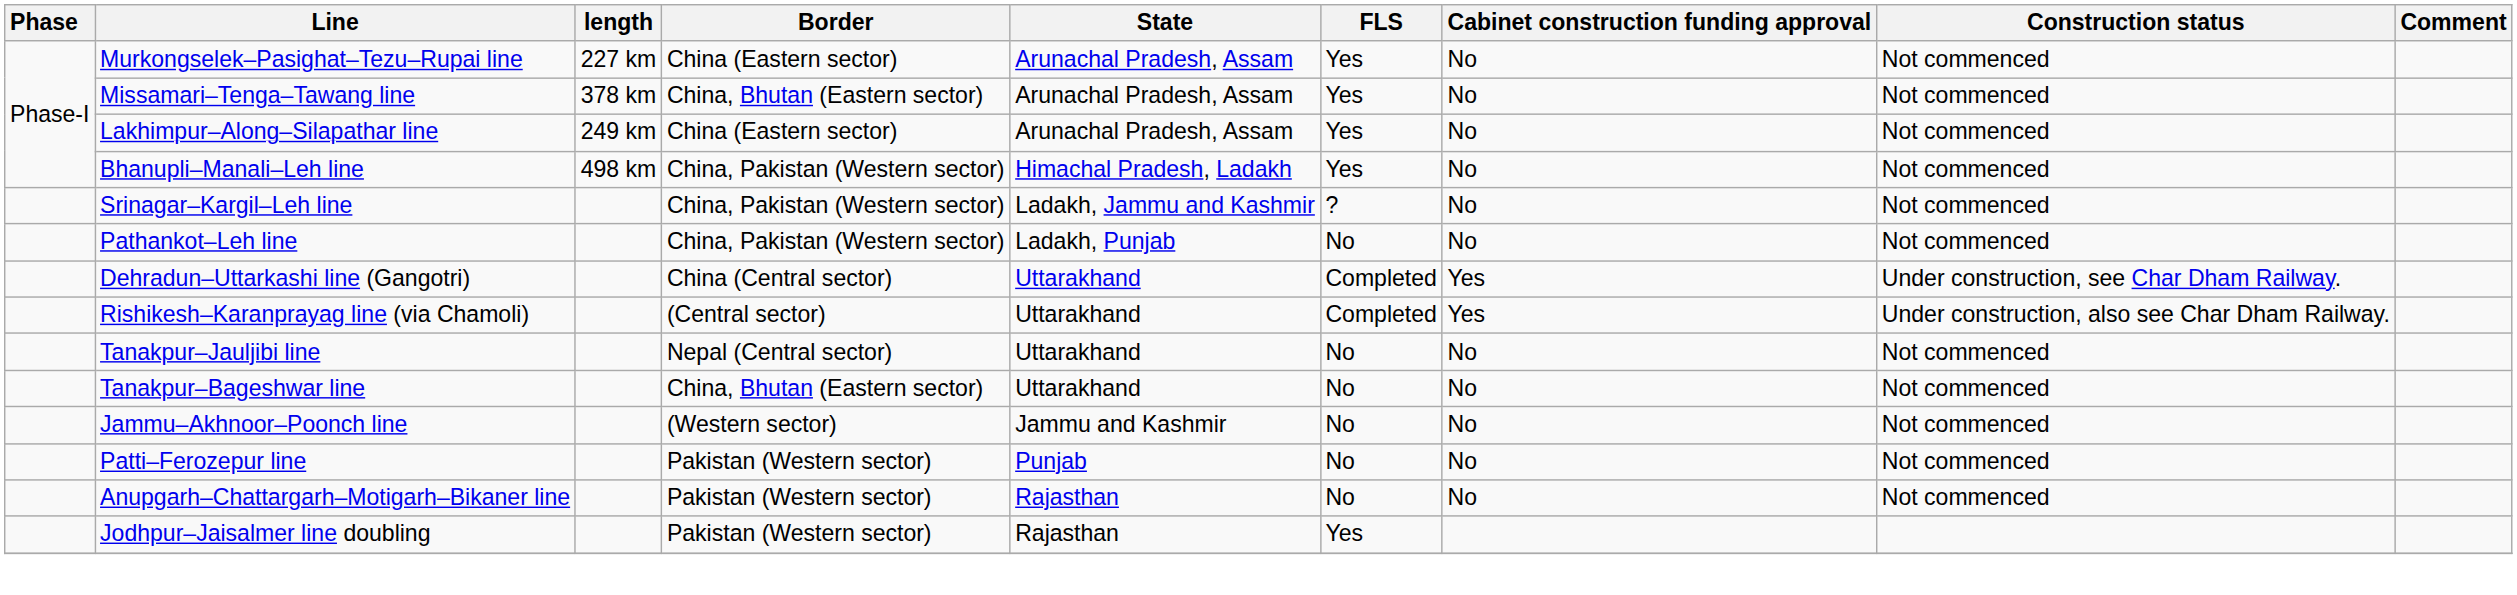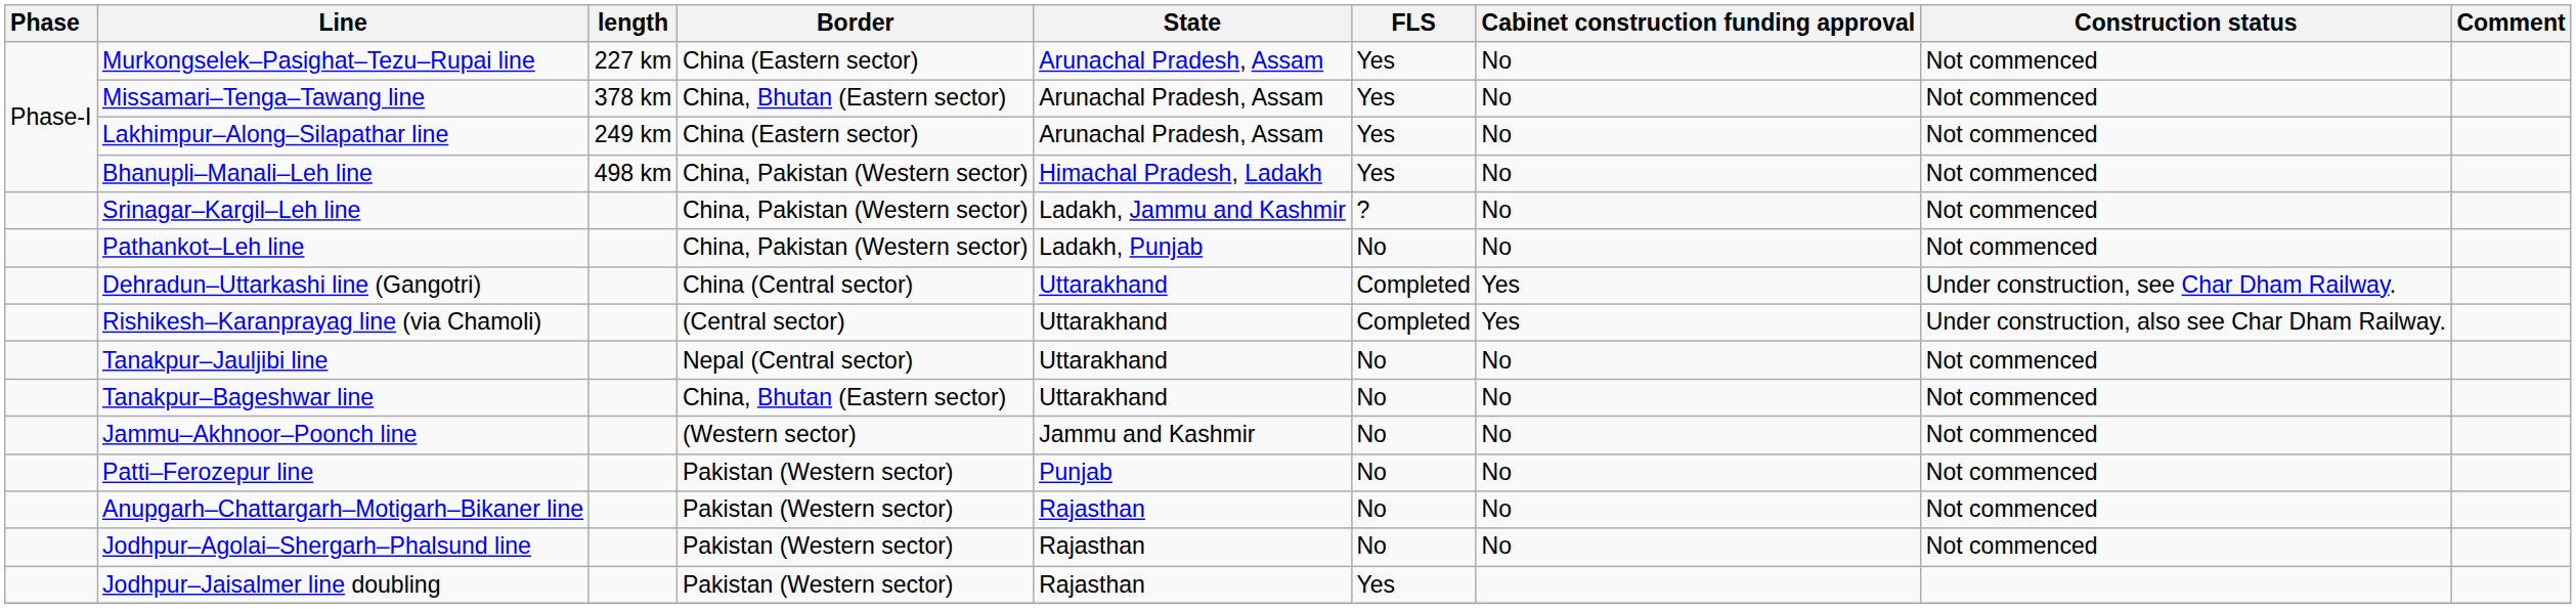 <table class="wikitable sortable">
 <tr>
 <th style="text-align:left;">Phase</th>
 <th>Line</th>
 <th>length</th>
 <th>Border</th>
 <th>State</th>
 <th>FLS</th>
 <th>Cabinet construction funding approval</th>
 <th>Construction status</th>
 <th>Comment</th>
 </tr>
 <tr>
 <td rowspan="4">Phase-I</td>
 <td><a href='#'>Murkongselek–Pasighat–Tezu–Rupai line</a></td>
 <td>227 km</td>
 <td>China (Eastern sector)</td>
 <td><a href='#'>Arunachal Pradesh</a>, <a href='#'>Assam</a> </td>
 <td>Yes</td>
 <td>No</td>
 <td>Not commenced</td>
 <td></td>
 </tr>
 <tr>
 <td><a href='#'>Missamari–Tenga–Tawang line</a></td>
 <td>378 km</td>
 <td>China, <a href='#'>Bhutan</a> (Eastern sector)</td>
 <td>Arunachal Pradesh, Assam </td>
 <td>Yes</td>
 <td>No</td>
 <td>Not commenced</td>
 <td></td>
 </tr>
 <tr>
 <td><a href='#'>Lakhimpur–Along–Silapathar line</a></td>
 <td>249 km</td>
 <td>China (Eastern sector)</td>
 <td>Arunachal Pradesh, Assam</td>
 <td>Yes</td>
 <td>No</td>
 <td>Not commenced</td>
 <td></td>
 </tr>
 <tr>
 <td><a href='#'>Bhanupli–Manali–Leh line</a></td>
 <td>498 km</td>
 <td>China, Pakistan (Western sector)</td>
 <td><a href='#'>Himachal Pradesh</a>, <a href='#'>Ladakh</a></td>
 <td>Yes</td>
 <td>No</td>
 <td>Not commenced</td>
 <td></td>
 </tr>
 <tr>
 <td></td>
 <td><a href='#'>Srinagar–Kargil–Leh line</a> </td>
 <td></td>
 <td>China, Pakistan (Western sector)</td>
 <td>Ladakh, <a href='#'>Jammu and Kashmir</a></td>
 <td>?</td>
 <td>No</td>
 <td>Not commenced</td>
 <td></td>
 </tr>
 <tr>
 <td></td>
 <td><a href='#'>Pathankot–Leh line</a></td>
 <td></td>
 <td>China, Pakistan (Western sector)</td>
 <td>Ladakh, <a href='#'>Punjab</a></td>
 <td>No</td>
 <td>No</td>
 <td>Not commenced</td>
 <td></td>
 </tr>
 <tr>
 <td></td>
 <td><a href='#'>Dehradun–Uttarkashi line</a> (Gangotri)</td>
 <td></td>
 <td>China (Central sector)</td>
 <td><a href='#'>Uttarakhand</a></td>
 <td>Completed</td>
 <td>Yes</td>
 <td>Under construction, see <a href='#'>Char Dham Railway</a>.</td>
 <td></td>
 </tr>
 <tr>
 <td></td>
 <td><a href='#'>Rishikesh–Karanprayag line</a> (via Chamoli)</td>
 <td></td>
 <td>(Central sector)</td>
 <td>Uttarakhand</td>
 <td>Completed</td>
 <td>Yes</td>
 <td>Under construction, also see Char Dham Railway.</td>
 <td></td>
 </tr>
 <tr>
 <td></td>
 <td><a href='#'>Tanakpur–Jauljibi line</a></td>
 <td></td>
 <td>Nepal (Central sector)</td>
 <td>Uttarakhand</td>
 <td>No</td>
 <td>No</td>
 <td>Not commenced</td>
 <td></td>
 </tr>
 <tr>
 <td></td>
 <td><a href='#'>Tanakpur–Bageshwar line</a></td>
 <td></td>
 <td>China, <a href='#'>Bhutan</a> (Eastern sector)</td>
 <td>Uttarakhand</td>
 <td>No</td>
 <td>No</td>
 <td>Not commenced</td>
 <td></td>
 </tr>
 <tr>
 <td></td>
 <td><a href='#'>Jammu–Akhnoor–Poonch line</a></td>
 <td></td>
 <td>(Western sector)</td>
 <td>Jammu and Kashmir</td>
 <td>No</td>
 <td>No</td>
 <td>Not commenced</td>
 <td></td>
 </tr>
 <tr>
 <td></td>
 <td><a href='#'>Patti–Ferozepur line</a></td>
 <td></td>
 <td>Pakistan (Western sector)</td>
 <td><a href='#'>Punjab</a></td>
 <td>No</td>
 <td>No</td>
 <td>Not commenced</td>
 <td></td>
 </tr>
 <tr>
 <td></td>
 <td><a href='#'>Anupgarh–Chattargarh–Motigarh–Bikaner line</a></td>
 <td></td>
 <td>Pakistan (Western sector)</td>
 <td><a href='#'>Rajasthan</a></td>
 <td>No</td>
 <td>No</td>
 <td>Not commenced</td>
 <td></td>
 </tr>
 <tr>
 <td></td>
+<td><a href='#'>Jodhpur–Agolai–Shergarh–Phalsund line</a></td>
+<td></td>
+<td>Pakistan (Western sector)</td>
+<td>Rajasthan</td>
+<td>No</td>
+<td>No</td>
+<td>Not commenced</td>
+<td></td>
+</tr>
+<tr>
+<td></td>
 <td><a href='#'>Jodhpur–Jaisalmer line</a> doubling</td>
 <td></td>
 <td>Pakistan (Western sector)</td>
 <td>Rajasthan</td>
 <td>Yes</td>
 <td></td>
 <td></td>
 <td></td>
 </tr>
 <tr>
 </tr>
 </table>
